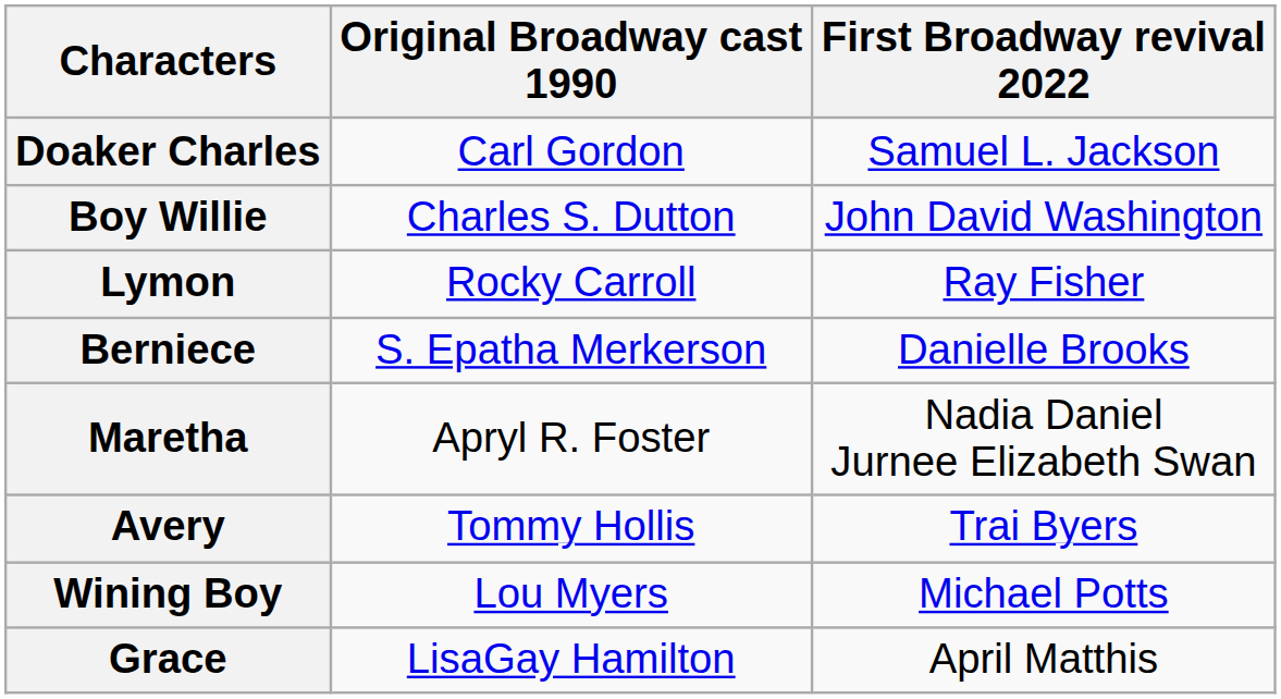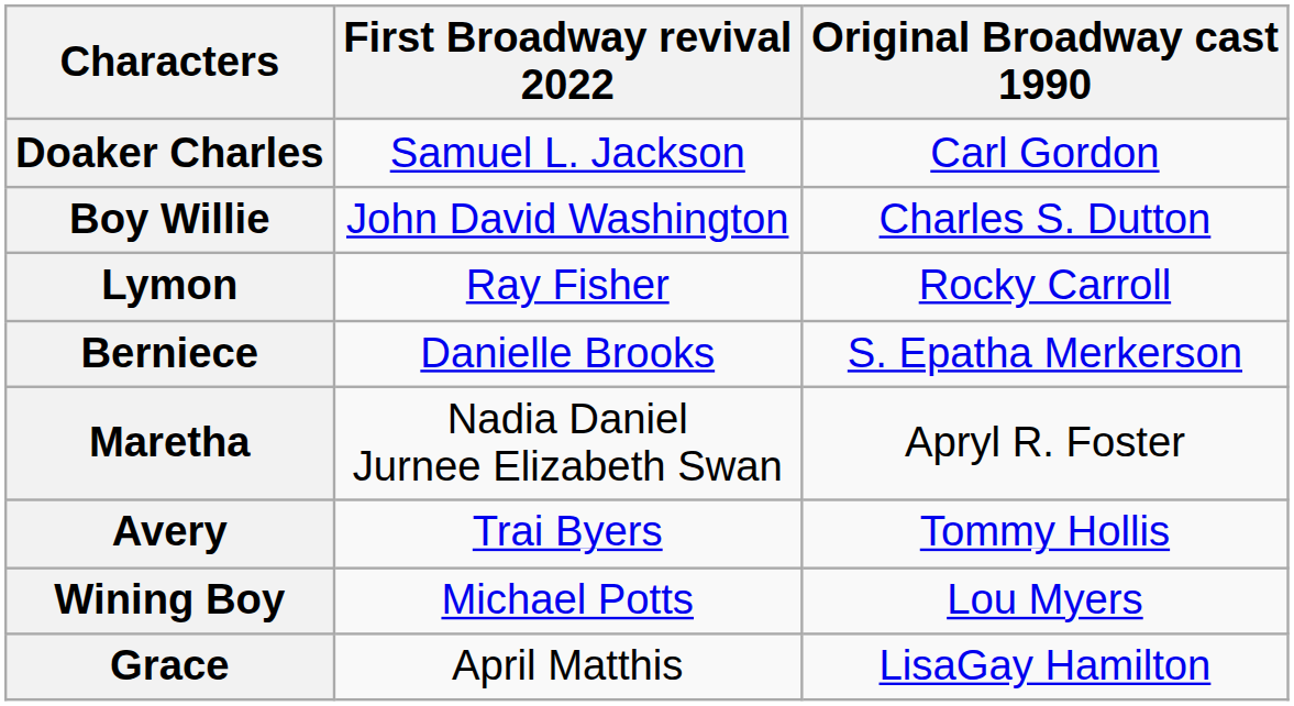 <table class="wikitable" style="width:1000;">
 <tr>
 <th>Characters</th>
+<th>First Broadway revival <br> 2022</th>
 <th>Original Broadway cast <br> 1990</th>
-<th>First Broadway revival <br> 2022</th>
 </tr>
 <tr>
 <th>Doaker Charles</th>
+<td colspan="1" align="center"><a href='#'>Samuel L. Jackson</a></td>
 <td colspan="1" align="center"><a href='#'>Carl Gordon</a></td>
-<td colspan="1" align="center"><a href='#'>Samuel L. Jackson</a></td>
 </tr>
 <tr>
 <th>Boy Willie</th>
+<td colspan="1" align="center"><a href='#'>John David Washington</a></td>
 <td colspan="1" align="center"><a href='#'>Charles S. Dutton</a></td>
-<td colspan="1" align="center"><a href='#'>John David Washington</a></td>
 </tr>
 <tr>
 <th>Lymon</th>
+<td colspan="1" align="center"><a href='#'>Ray Fisher</a></td>
 <td colspan="1" align="center"><a href='#'>Rocky Carroll</a></td>
-<td colspan="1" align="center"><a href='#'>Ray Fisher</a></td>
 </tr>
 <tr>
 <th>Berniece</th>
+<td colspan="1" align="center"><a href='#'>Danielle Brooks</a></td>
 <td colspan="1" align="center"><a href='#'>S. Epatha Merkerson</a></td>
-<td colspan="1" align="center"><a href='#'>Danielle Brooks</a></td>
 </tr>
 <tr>
 <th>Maretha</th>
+<td colspan="1" align="center">Nadia Daniel<br>Jurnee Elizabeth Swan</td>
 <td colspan="1" align="center">Apryl R. Foster</td>
-<td colspan="1" align="center">Nadia Daniel<br>Jurnee Elizabeth Swan</td>
 </tr>
 <tr>
 <th>Avery</th>
+<td colspan="1" align="center"><a href='#'>Trai Byers</a></td>
 <td colspan="1" align="center"><a href='#'>Tommy Hollis</a></td>
-<td colspan="1" align="center"><a href='#'>Trai Byers</a></td>
 </tr>
 <tr>
 <th>Wining Boy</th>
+<td colspan="1" align="center"><a href='#'>Michael Potts</a></td>
 <td colspan="1" align="center"><a href='#'>Lou Myers</a></td>
-<td colspan="1" align="center"><a href='#'>Michael Potts</a></td>
 </tr>
 <tr>
 <th>Grace</th>
+<td colspan="1" align="center">April Matthis</td>
 <td colspan="1" align="center"><a href='#'>LisaGay Hamilton</a></td>
-<td colspan="1" align="center">April Matthis</td>
 </tr>
 </table>
